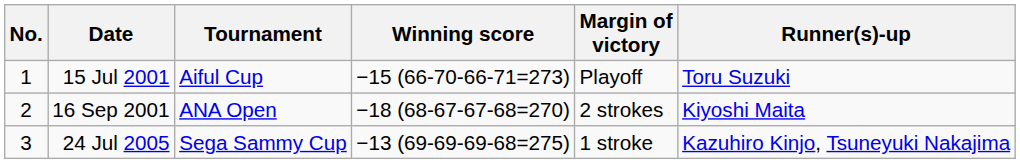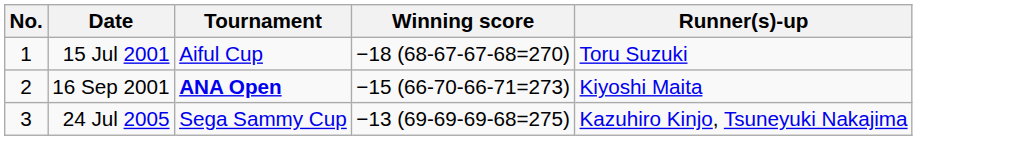 <table class="wikitable" style="font-size:95%;">
 <tr>
 <th>No.</th>
 <th>Date</th>
 <th>Tournament</th>
 <th>Winning score</th>
-<th>Margin of<br>victory</th>
 <th>Runner(s)-up</th>
 </tr>
 <tr>
 <td align=center>1</td>
 <td align=right>15 Jul <a href='#'>2001</a></td>
 <td><a href='#'>Aiful Cup</a></td>
-<td>−15 (66-70-66-71=273)</td>
-<td>Playoff</td>
+<td>−18 (68-67-67-68=270)</td>
 <td> <a href='#'>Toru Suzuki</a></td>
 </tr>
 <tr>
 <td align=center>2</td>
 <td align=right>16 Sep 2001</td>
-<td><a href='#'>ANA Open</a></td>
-<td>−18 (68-67-67-68=270)</td>
-<td>2 strokes</td>
+<td><strong><a href='#'>ANA Open</a></strong></td>
+<td>−15 (66-70-66-71=273)</td>
 <td> <a href='#'>Kiyoshi Maita</a></td>
 </tr>
 <tr>
 <td align=center>3</td>
 <td align=right>24 Jul <a href='#'>2005</a></td>
 <td><a href='#'>Sega Sammy Cup</a></td>
 <td>−13 (69-69-69-68=275)</td>
-<td>1 stroke</td>
 <td> <a href='#'>Kazuhiro Kinjo</a>,  <a href='#'>Tsuneyuki Nakajima</a></td>
 </tr>
 </table>
